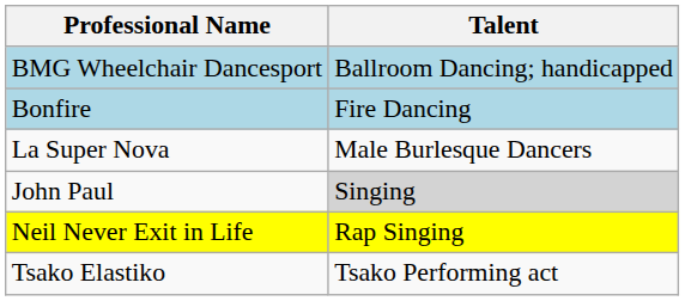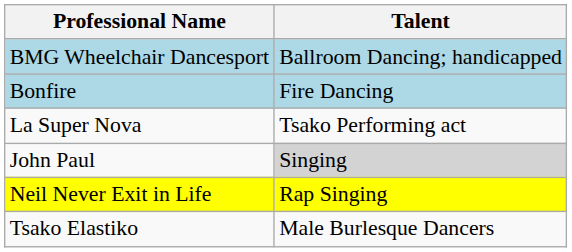 <table class="wikitable" border="1">
 <tr>
 <th>Professional Name</th>
 <th>Talent</th>
 </tr>
 <tr>
 <td style="background:lightblue;">BMG Wheelchair Dancesport</td>
 <td style="background:lightblue;">Ballroom Dancing; handicapped</td>
 </tr>
 <tr>
 <td style="background:lightblue;">Bonfire</td>
 <td style="background:lightblue;">Fire Dancing</td>
 </tr>
 <tr>
 <td>La Super Nova</td>
-<td>Male Burlesque Dancers</td>
+<td>Tsako Performing act</td>
 </tr>
 <tr>
 <td>John Paul</td>
 <td style="background: lightgrey;">Singing</td>
 </tr>
 <tr>
 <td style="background:yellow;">Neil Never Exit in Life</td>
 <td style="background:yellow;">Rap Singing</td>
 </tr>
 <tr>
 <td>Tsako Elastiko</td>
-<td>Tsako Performing act</td>
+<td>Male Burlesque Dancers</td>
 </tr>
 </table>
